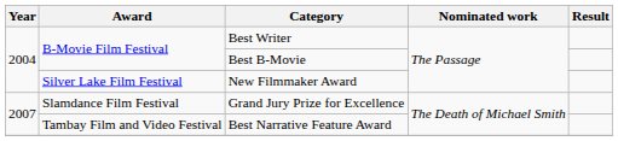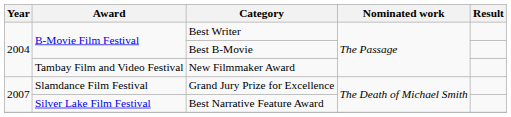 <table class="wikitable sortable">
 <tr>
 <th>Year</th>
 <th>Award</th>
 <th>Category</th>
 <th>Nominated work</th>
 <th>Result</th>
 </tr>
 <tr>
 <td rowspan=3>2004</td>
 <td rowspan=2><a href='#'>B-Movie Film Festival</a></td>
 <td>Best Writer</td>
 <td rowspan=3><em>The Passage</em></td>
 <td></td>
 </tr>
 <tr>
 <td>Best B-Movie</td>
 <td></td>
 </tr>
 <tr>
-<td><a href='#'>Silver Lake Film Festival</a></td>
+<td>Tambay Film and Video Festival</td>
 <td>New Filmmaker Award</td>
 <td></td>
 </tr>
 <tr>
 <td rowspan=2>2007</td>
 <td>Slamdance Film Festival</td>
 <td>Grand Jury Prize for Excellence</td>
 <td rowspan=2><em>The Death of Michael Smith</em></td>
 <td></td>
 </tr>
 <tr>
-<td>Tambay Film and Video Festival</td>
+<td><a href='#'>Silver Lake Film Festival</a></td>
 <td>Best Narrative Feature Award</td>
 <td></td>
 </tr>
 <tr>
 </tr>
 </table>
